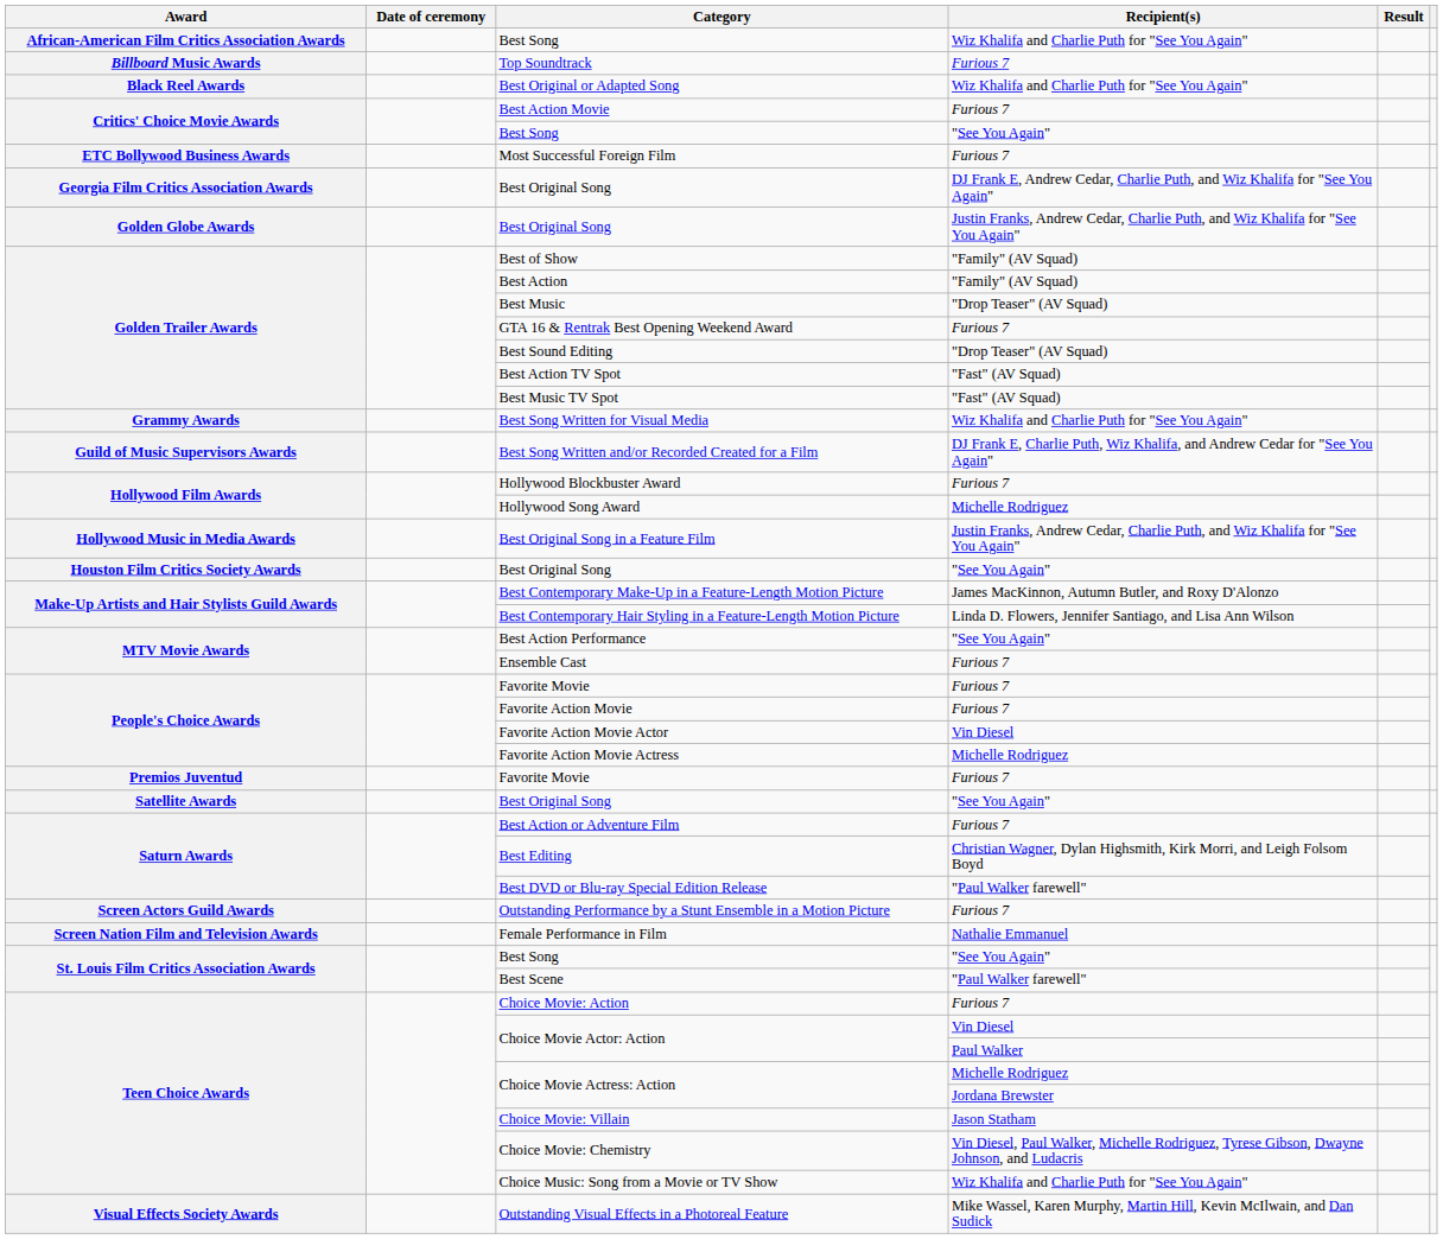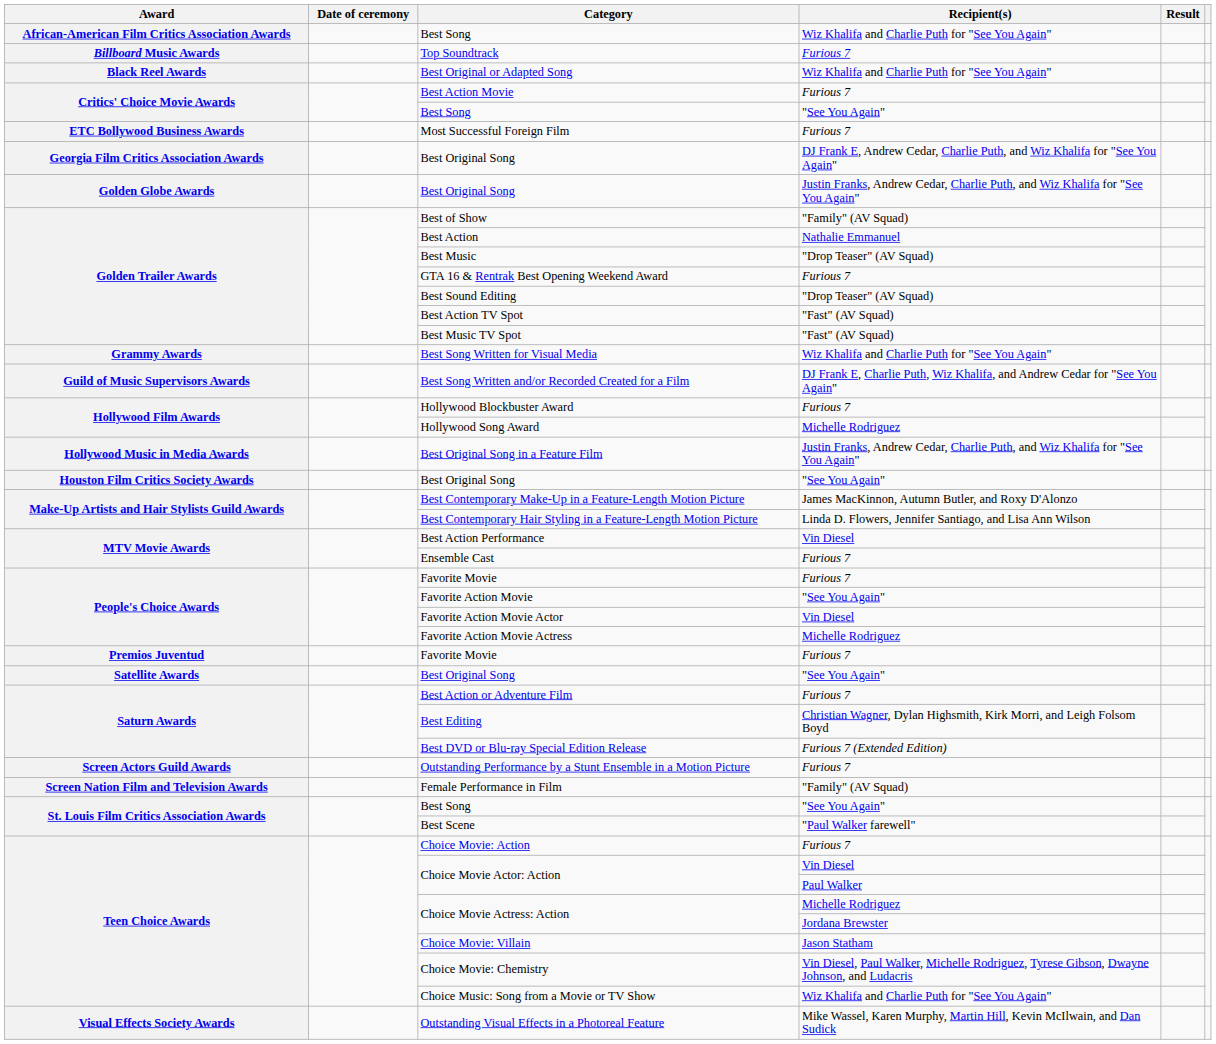 <table class="wikitable sortable plainrowheaders" style="width: 99%;">
 <tr>
 <th scope="col">Award</th>
 <th scope="col">Date of ceremony</th>
 <th scope="col">Category</th>
 <th scope="col" style="width:30%;">Recipient(s)</th>
 <th scope="col">Result</th>
 <th scope="col" class="unsortable"></th>
 </tr>
 <tr>
 <th scope="row"><a href='#'>African-American Film Critics Association Awards</a></th>
 <td><a href='#'></a></td>
 <td>Best Song</td>
 <td data-sort-value="Khalifa, Wiz and Puth, Charlie"><a href='#'>Wiz Khalifa</a> and <a href='#'>Charlie Puth</a> for "<a href='#'>See You Again</a>"</td>
 <td></td>
 <td style="text-align:center;"></td>
 </tr>
 <tr>
 <th scope="row"><a href='#'><em>Billboard</em> Music Awards</a></th>
 <td><a href='#'></a></td>
 <td><a href='#'>Top Soundtrack</a></td>
 <td><em><a href='#'>Furious 7</a></em></td>
 <td></td>
 <td style="text-align:center;"></td>
 </tr>
 <tr>
 <th scope="row"><a href='#'>Black Reel Awards</a></th>
 <td><a href='#'></a></td>
 <td><a href='#'>Best Original or Adapted Song</a></td>
 <td data-sort-value="Khalifa, Wiz and Puth, Charlie"><a href='#'>Wiz Khalifa</a> and <a href='#'>Charlie Puth</a> for "<a href='#'>See You Again</a>"</td>
 <td></td>
 <td style="text-align:center;"></td>
 </tr>
 <tr>
 <th scope="rowgroup" rowspan="2"><a href='#'>Critics' Choice Movie Awards</a></th>
 <td rowspan="2"><a href='#'></a></td>
 <td><a href='#'>Best Action Movie</a></td>
 <td><em>Furious 7</em></td>
 <td></td>
 <td rowspan="2" style="text-align:center;"></td>
 </tr>
 <tr>
 <td><a href='#'>Best Song</a></td>
 <td data-sort-value="See You Again">"<a href='#'>See You Again</a>"</td>
 <td></td>
 </tr>
 <tr>
 <th scope="row"><a href='#'>ETC Bollywood Business Awards</a></th>
 <td></td>
 <td>Most Successful Foreign Film</td>
 <td><em>Furious 7</em></td>
 <td></td>
 <td style="text-align:center;"></td>
 </tr>
 <tr>
 <th scope="row"><a href='#'>Georgia Film Critics Association Awards</a></th>
 <td></td>
 <td>Best Original Song</td>
 <td data-sort-value="Frank E, DJ; Cedar, Andrew; Puth, Charlie; and Khalifa, Wiz"><a href='#'>DJ Frank E</a>, Andrew Cedar, <a href='#'>Charlie Puth</a>, and <a href='#'>Wiz Khalifa</a> for "<a href='#'>See You Again</a>"</td>
 <td></td>
 <td style="text-align:center;"></td>
 </tr>
 <tr>
 <th scope="row"><a href='#'>Golden Globe Awards</a></th>
 <td><a href='#'></a></td>
 <td><a href='#'>Best Original Song</a></td>
 <td data-sort-value="Franks, Justin; Cedar, Andrew; Puth, Charlie; and Khalifa, Wiz"><a href='#'>Justin Franks</a>, Andrew Cedar, <a href='#'>Charlie Puth</a>, and <a href='#'>Wiz Khalifa</a> for "<a href='#'>See You Again</a>"</td>
 <td></td>
 <td style="text-align:center;"></td>
 </tr>
 <tr>
 <th scope="rowgroup" rowspan="7"><a href='#'>Golden Trailer Awards</a></th>
 <td rowspan="7"></td>
 <td>Best of Show</td>
 <td data-sort-value="Family">"Family" (AV Squad)</td>
 <td></td>
 <td rowspan="7" style="text-align:center;"><br></td>
 </tr>
 <tr>
 <td>Best Action</td>
-<td data-sort-value="Family">"Family" (AV Squad)</td>
+<td data-sort-value="Emmanuel, Nathalie"><a href='#'>Nathalie Emmanuel</a></td>
 <td></td>
 </tr>
 <tr>
 <td>Best Music</td>
 <td data-sort-value="Drop Teaser">"Drop Teaser" (AV Squad)</td>
 <td></td>
 </tr>
 <tr>
 <td>GTA 16 & <a href='#'>Rentrak</a> Best Opening Weekend Award</td>
 <td><em>Furious 7</em></td>
 <td></td>
 </tr>
 <tr>
 <td>Best Sound Editing</td>
 <td data-sort-value="Drop Teaser">"Drop Teaser" (AV Squad)</td>
 <td></td>
 </tr>
 <tr>
 <td>Best Action TV Spot</td>
 <td data-sort-value="Fast">"Fast" (AV Squad)</td>
 <td></td>
 </tr>
 <tr>
 <td>Best Music TV Spot</td>
 <td data-sort-value="Fast">"Fast" (AV Squad)</td>
 <td></td>
 </tr>
 <tr>
 <th scope="row"><a href='#'>Grammy Awards</a></th>
 <td><a href='#'></a></td>
 <td><a href='#'>Best Song Written for Visual Media</a></td>
 <td data-sort-value="Khalifa, Wiz and Puth, Charlie"><a href='#'>Wiz Khalifa</a> and <a href='#'>Charlie Puth</a> for "<a href='#'>See You Again</a>"</td>
 <td></td>
 <td style="text-align:center;"></td>
 </tr>
 <tr>
 <th scope="row"><a href='#'>Guild of Music Supervisors Awards</a></th>
 <td></td>
 <td><a href='#'>Best Song Written and/or Recorded Created for a Film</a></td>
 <td data-sort-value="Frank E, DJ; Puth, Charlie; Khalifa, Wiz; and Cedar, Andrew"><a href='#'>DJ Frank E</a>, <a href='#'>Charlie Puth</a>, <a href='#'>Wiz Khalifa</a>, and Andrew Cedar for "<a href='#'>See You Again</a>"</td>
 <td></td>
 <td style="text-align:center;"><br></td>
 </tr>
 <tr>
 <th scope="rowgroup" rowspan="2"><a href='#'>Hollywood Film Awards</a></th>
 <td rowspan="2"><a href='#'></a></td>
 <td>Hollywood Blockbuster Award</td>
 <td><em>Furious 7</em></td>
 <td></td>
 <td rowspan="2" style="text-align:center;"></td>
 </tr>
 <tr>
 <td>Hollywood Song Award</td>
 <td data-sort-value="Rodriguez, Michelle"><a href='#'>Michelle Rodriguez</a></td>
 <td></td>
 </tr>
 <tr>
 <th scope="row"><a href='#'>Hollywood Music in Media Awards</a></th>
 <td></td>
 <td><a href='#'>Best Original Song in a Feature Film</a></td>
 <td data-sort-value="Franks, Justin; Cedar, Andrew; Puth, Charlie; and Khalifa, Wiz"><a href='#'>Justin Franks</a>, Andrew Cedar, <a href='#'>Charlie Puth</a>, and <a href='#'>Wiz Khalifa</a> for "<a href='#'>See You Again</a>"</td>
 <td></td>
 <td style="text-align:center;"><br></td>
 </tr>
 <tr>
 <th scope="row"><a href='#'>Houston Film Critics Society Awards</a></th>
 <td><a href='#'></a></td>
 <td>Best Original Song</td>
 <td data-sort-value="See You Again">"<a href='#'>See You Again</a>"</td>
 <td></td>
 <td style="text-align:center;"><br></td>
 </tr>
 <tr>
 <th scope="rowgroup" rowspan="2"><a href='#'>Make-Up Artists and Hair Stylists Guild Awards</a></th>
 <td rowspan="2"></td>
 <td><a href='#'>Best Contemporary Make-Up in a Feature-Length Motion Picture</a></td>
 <td data-sort-value="MacKinnon, James; Butler, Autumn; and D'Alonzo, Roxy">James MacKinnon, Autumn Butler, and Roxy D'Alonzo</td>
 <td></td>
 <td rowspan="2" style="text-align:center;"></td>
 </tr>
 <tr>
 <td><a href='#'>Best Contemporary Hair Styling in a Feature-Length Motion Picture</a></td>
 <td data-sort-value="Flowers, Linda D.; Santiago, Jennifer; and Wilson, Lisa Ann">Linda D. Flowers, Jennifer Santiago, and Lisa Ann Wilson</td>
 <td></td>
 </tr>
 <tr>
 <th scope="rowgroup" rowspan="2"><a href='#'>MTV Movie Awards</a></th>
 <td rowspan="2"><a href='#'></a></td>
 <td>Best Action Performance</td>
-<td data-sort-value="See You Again">"<a href='#'>See You Again</a>"</td>
+<td data-sort-value="Diesel, Vin"><a href='#'>Vin Diesel</a></td>
 <td></td>
 <td rowspan="2" style="text-align:center;"></td>
 </tr>
 <tr>
 <td>Ensemble Cast</td>
 <td><em>Furious 7</em></td>
 <td></td>
 </tr>
 <tr>
 <th scope="rowgroup" rowspan="4"><a href='#'>People's Choice Awards</a></th>
 <td rowspan="4"><a href='#'></a></td>
 <td>Favorite Movie</td>
 <td><em>Furious 7</em></td>
 <td></td>
 <td rowspan="4" style="text-align:center;"></td>
 </tr>
 <tr>
 <td>Favorite Action Movie</td>
-<td><em>Furious 7</em></td>
+<td data-sort-value="See You Again">"<a href='#'>See You Again</a>"</td>
 <td></td>
 </tr>
 <tr>
 <td>Favorite Action Movie Actor</td>
 <td data-sort-value="Diesel, Vin"><a href='#'>Vin Diesel</a></td>
 <td></td>
 </tr>
 <tr>
 <td>Favorite Action Movie Actress</td>
 <td data-sort-value="Rodriguez, Michelle"><a href='#'>Michelle Rodriguez</a></td>
 <td></td>
 </tr>
 <tr>
 <th scope="row"><a href='#'>Premios Juventud</a></th>
 <td><a href='#'></a></td>
 <td>Favorite Movie</td>
 <td><em>Furious 7</em></td>
 <td></td>
 <td style="text-align:center;"></td>
 </tr>
 <tr>
 <th scope="row"><a href='#'>Satellite Awards</a></th>
 <td><a href='#'></a></td>
 <td><a href='#'>Best Original Song</a></td>
 <td data-sort-value="See You Again">"<a href='#'>See You Again</a>"</td>
 <td></td>
 <td style="text-align:center;"><br></td>
 </tr>
 <tr>
 <th scope="rowgroup" rowspan="3"><a href='#'>Saturn Awards</a></th>
 <td rowspan="3"><a href='#'></a></td>
 <td><a href='#'>Best Action or Adventure Film</a></td>
 <td><em>Furious 7</em></td>
 <td></td>
 <td rowspan="3" style="text-align:center;"><br></td>
 </tr>
 <tr>
 <td><a href='#'>Best Editing</a></td>
 <td data-sort-value="Wagner, Christian; Highsmith, Dylan; Morri, Kirk; and Boyd, Leigh Folsom"><a href='#'>Christian Wagner</a>, Dylan Highsmith, Kirk Morri, and Leigh Folsom Boyd</td>
 <td></td>
 </tr>
 <tr>
 <td><a href='#'>Best DVD or Blu-ray Special Edition Release</a></td>
-<td data-sort-value="Walker, Paul farewell">"<a href='#'>Paul Walker</a> farewell"</td>
+<td><em>Furious 7 (Extended Edition)</em></td>
 <td></td>
 </tr>
 <tr>
 <th scope="row"><a href='#'>Screen Actors Guild Awards</a></th>
 <td><a href='#'></a></td>
 <td><a href='#'>Outstanding Performance by a Stunt Ensemble in a Motion Picture</a></td>
 <td><em>Furious 7</em></td>
 <td></td>
 <td style="text-align:center;"></td>
 </tr>
 <tr>
 <th scope="row"><a href='#'>Screen Nation Film and Television Awards</a></th>
 <td></td>
 <td>Female Performance in Film</td>
-<td data-sort-value="Emmanuel, Nathalie"><a href='#'>Nathalie Emmanuel</a></td>
+<td data-sort-value="Family">"Family" (AV Squad)</td>
 <td></td>
 <td style="text-align:center;"></td>
 </tr>
 <tr>
 <th scope="rowgroup" rowspan="2"><a href='#'>St. Louis Film Critics Association Awards</a></th>
 <td rowspan="2"><a href='#'></a></td>
 <td>Best Song</td>
 <td data-sort-value="See You Again">"<a href='#'>See You Again</a>"</td>
 <td></td>
 <td rowspan="2" style="text-align:center;"><br></td>
 </tr>
 <tr>
 <td>Best Scene</td>
 <td data-sort-value="Walker, Paul farewell">"<a href='#'>Paul Walker</a> farewell"</td>
 <td></td>
 </tr>
 <tr>
 <th scope="rowgroup" rowspan="8"><a href='#'>Teen Choice Awards</a></th>
 <td rowspan="8"><a href='#'></a></td>
 <td><a href='#'>Choice Movie: Action</a></td>
 <td><em>Furious 7</em></td>
 <td></td>
 <td style="text-align:center;" rowspan="8"></td>
 </tr>
 <tr>
 <td rowspan="2">Choice Movie Actor: Action</td>
 <td data-sort-value="Diesel, Vin"><a href='#'>Vin Diesel</a></td>
 <td></td>
 </tr>
 <tr>
 <td data-sort-value="Walker, Paul"><a href='#'>Paul Walker</a></td>
 <td></td>
 </tr>
 <tr>
 <td rowspan="2">Choice Movie Actress: Action</td>
 <td data-sort-value="Rodriguez, Michelle"><a href='#'>Michelle Rodriguez</a></td>
 <td></td>
 </tr>
 <tr>
 <td data-sort-value="Brewster, Jordana"><a href='#'>Jordana Brewster</a></td>
 <td></td>
 </tr>
 <tr>
 <td><a href='#'>Choice Movie: Villain</a></td>
 <td data-sort-value="Statham, Jason"><a href='#'>Jason Statham</a></td>
 <td></td>
 </tr>
 <tr>
 <td>Choice Movie: Chemistry</td>
 <td data-sort-value="Diesel, Vin; Walker, Paul; Rodriguez, Michelle; Brewster, Jordana; Gibson, Tyrese; Johnson, Dwayne; and Ludacris"><a href='#'>Vin Diesel</a>, <a href='#'>Paul Walker</a>, <a href='#'>Michelle Rodriguez</a>, <a href='#'>Tyrese Gibson</a>, <a href='#'>Dwayne Johnson</a>, and <a href='#'>Ludacris</a></td>
 <td></td>
 </tr>
 <tr>
 <td>Choice Music: Song from a Movie or TV Show</td>
 <td data-sort-value="Khalifa, Wiz and Puth, Charlie"><a href='#'>Wiz Khalifa</a> and <a href='#'>Charlie Puth</a> for "<a href='#'>See You Again</a>"</td>
 <td></td>
 </tr>
 <tr>
 <th scope="row"><a href='#'>Visual Effects Society Awards</a></th>
 <td><a href='#'></a></td>
 <td><a href='#'>Outstanding Visual Effects in a Photoreal Feature</a></td>
 <td data-sort-value="Wassel, Mike; Murphy, Karen; Hill, Martin; McIlwain, Kevin; and Sudick, Dan">Mike Wassel, Karen Murphy, <a href='#'>Martin Hill</a>, Kevin McIlwain, and <a href='#'>Dan Sudick</a></td>
 <td></td>
 <td style="text-align:center;"></td>
 </tr>
 </table>
